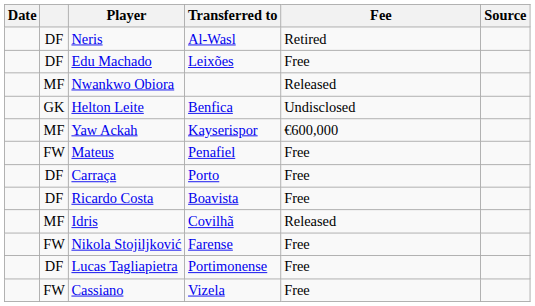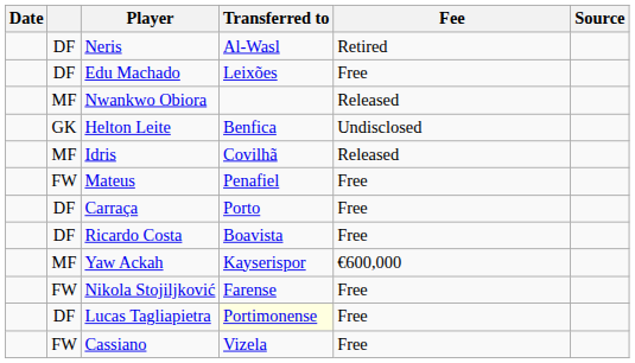 <table class="wikitable plainrowheaders">
 <tr>
 <th scope=col>Date</th>
 <th scope=col></th>
 <th scope=col>Player</th>
 <th scope=col>Transferred to</th>
 <th scope=col style="width: 215px">Fee</th>
 <th scope=col>Source</th>
 </tr>
 <tr>
 <td></td>
 <td align=center>DF</td>
 <td> <a href='#'>Neris</a></td>
 <td> <a href='#'>Al-Wasl</a></td>
 <td>Retired</td>
 <td></td>
 </tr>
 <tr>
 <td></td>
 <td align=center>DF</td>
 <td> <a href='#'>Edu Machado</a></td>
 <td> <a href='#'>Leixões</a></td>
 <td>Free</td>
 <td></td>
 </tr>
 <tr>
 <td></td>
 <td align=center>MF</td>
 <td> <a href='#'>Nwankwo Obiora</a></td>
 <td></td>
 <td>Released</td>
 <td></td>
 </tr>
 <tr>
 <td></td>
 <td align=center>GK</td>
 <td> <a href='#'>Helton Leite</a></td>
 <td> <a href='#'>Benfica</a></td>
 <td>Undisclosed</td>
 <td></td>
 </tr>
 <tr>
 <td></td>
 <td align=center>MF</td>
-<td> <a href='#'>Yaw Ackah</a></td>
-<td> <a href='#'>Kayserispor</a></td>
-<td>€600,000</td>
+<td> <a href='#'>Idris</a></td>
+<td> <a href='#'>Covilhã</a></td>
+<td>Released</td>
 <td></td>
 </tr>
 <tr>
 <td></td>
 <td align=center>FW</td>
 <td> <a href='#'>Mateus</a></td>
 <td> <a href='#'>Penafiel</a></td>
 <td>Free</td>
 <td></td>
 </tr>
 <tr>
 <td></td>
 <td align=center>DF</td>
 <td> <a href='#'>Carraça</a></td>
 <td> <a href='#'>Porto</a></td>
 <td>Free</td>
 <td></td>
 </tr>
 <tr>
 <td></td>
 <td align=center>DF</td>
 <td> <a href='#'>Ricardo Costa</a></td>
 <td> <a href='#'>Boavista</a></td>
 <td>Free</td>
 <td></td>
 </tr>
 <tr>
 <td></td>
 <td align=center>MF</td>
-<td> <a href='#'>Idris</a></td>
-<td> <a href='#'>Covilhã</a></td>
-<td>Released</td>
+<td> <a href='#'>Yaw Ackah</a></td>
+<td> <a href='#'>Kayserispor</a></td>
+<td>€600,000</td>
 <td></td>
 </tr>
 <tr>
 <td></td>
 <td align=center>FW</td>
 <td> <a href='#'>Nikola Stojiljković</a></td>
 <td> <a href='#'>Farense</a></td>
 <td>Free</td>
 <td></td>
 </tr>
 <tr>
 <td></td>
 <td align=center>DF</td>
 <td> <a href='#'>Lucas Tagliapietra</a></td>
-<td> <a href='#'>Portimonense</a></td>
+<td style="background: lightyellow;"> <a href='#'>Portimonense</a></td>
 <td>Free</td>
 <td></td>
 </tr>
 <tr>
 <td></td>
 <td align=center>FW</td>
 <td> <a href='#'>Cassiano</a></td>
 <td> <a href='#'>Vizela</a></td>
 <td>Free</td>
 <td></td>
 </tr>
 </table>
